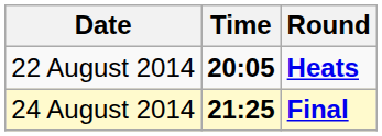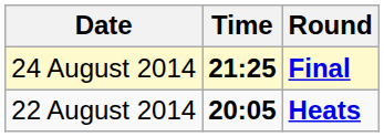 <table class="wikitable">
 <tr>
 <th>Date</th>
 <th>Time</th>
 <th>Round</th>
 </tr>
+<tr style=background:lemonchiffon>
+<td>24 August 2014</td>
+<td><strong>21:25</strong></td>
+<td><strong><a href='#'>Final</a></strong></td>
+</tr>
 <tr>
 <td>22 August 2014</td>
 <td><strong>20:05</strong></td>
 <td><strong><a href='#'>Heats</a></strong></td>
 </tr>
-<tr style=background:lemonchiffon>
-<td>24 August 2014</td>
-<td><strong>21:25</strong></td>
-<td><strong><a href='#'>Final</a></strong></td>
-</tr>
 </table>
